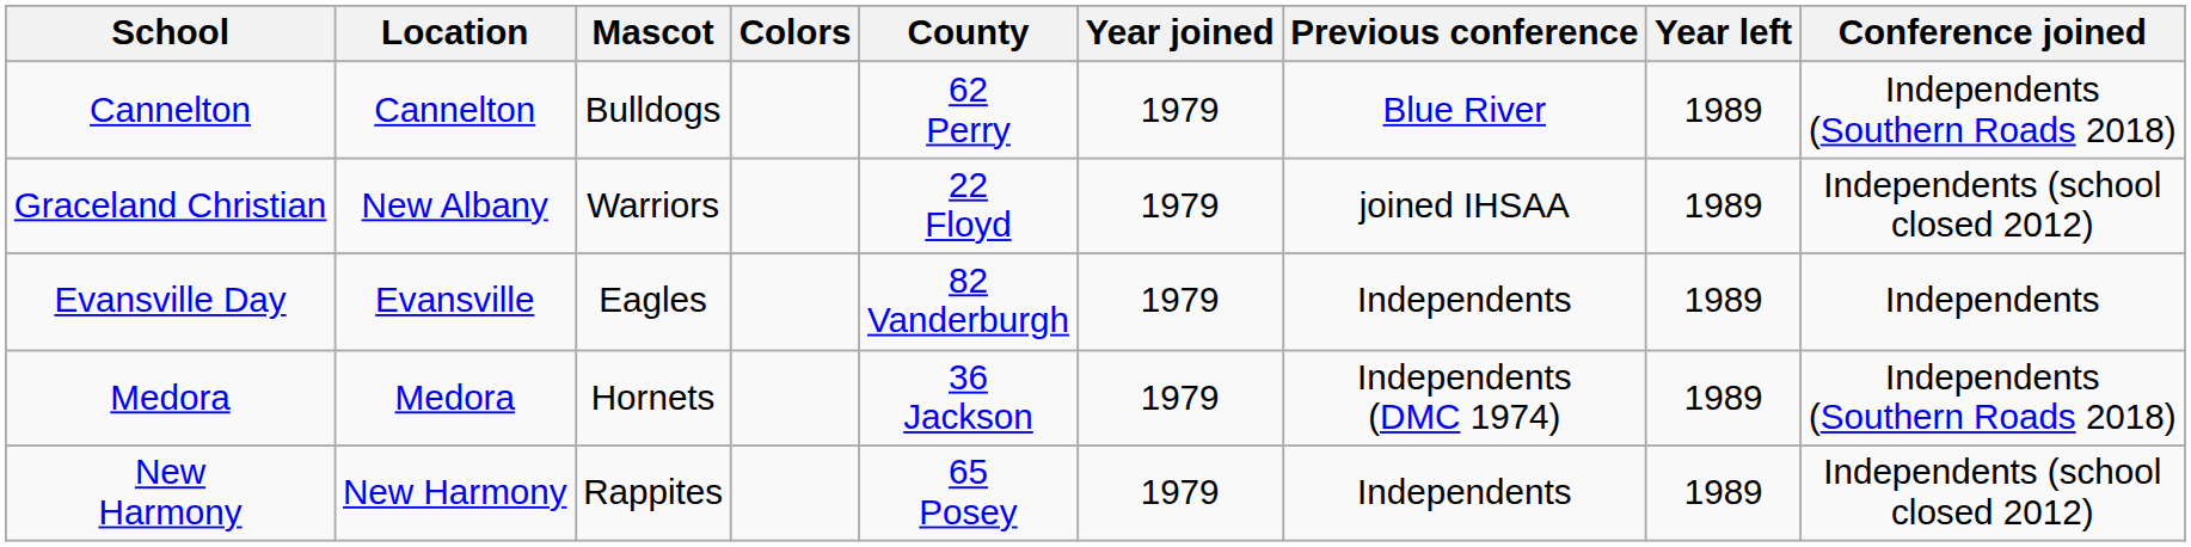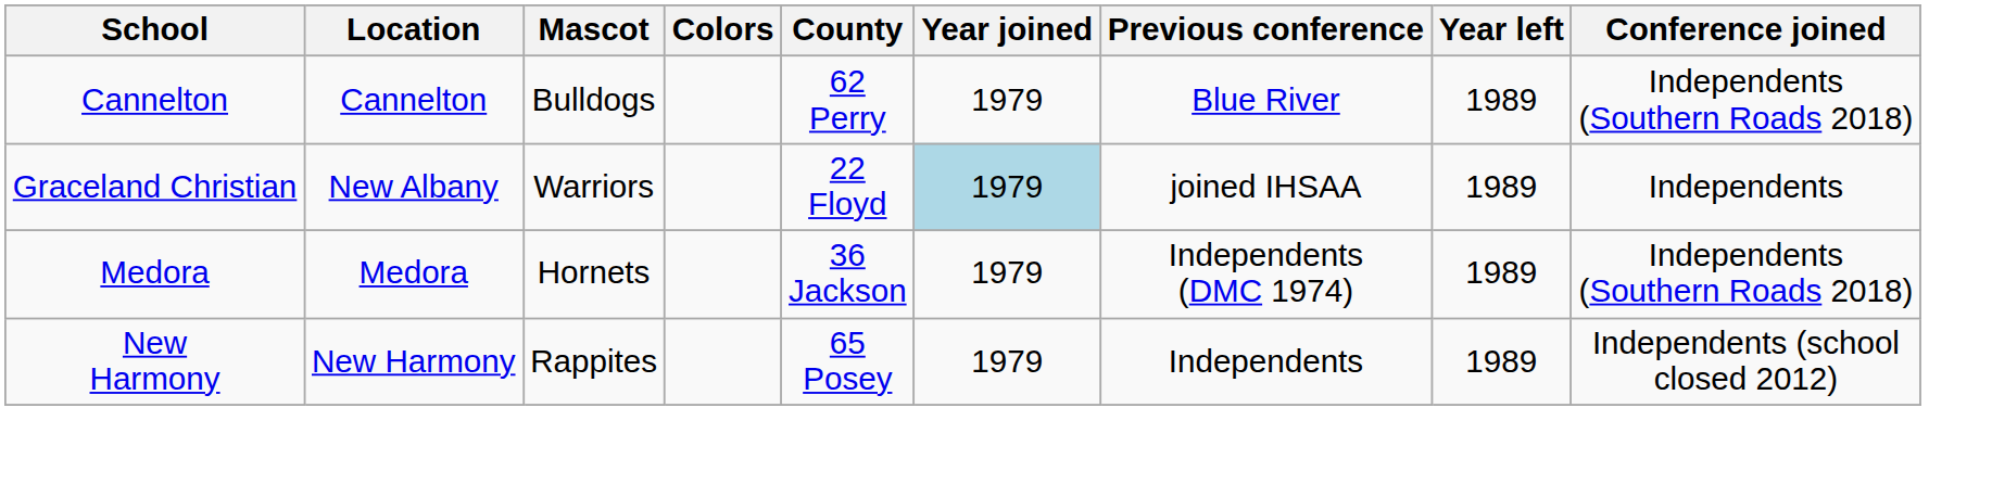 <table class="wikitable" style="text-align:center;">
 <tr>
 <th>School</th>
 <th>Location</th>
 <th>Mascot</th>
 <th>Colors</th>
 <th>County</th>
 <th>Year joined</th>
 <th>Previous conference</th>
 <th>Year left</th>
 <th>Conference joined</th>
 </tr>
 <tr>
 <td><a href='#'>Cannelton</a></td>
 <td><a href='#'>Cannelton</a></td>
 <td>Bulldogs</td>
 <td>  </td>
 <td><a href='#'>62 <br> Perry</a></td>
 <td>1979</td>
 <td><a href='#'>Blue River</a></td>
 <td>1989</td>
 <td>Independents<br>(<a href='#'>Southern Roads</a> 2018)</td>
 </tr>
 <tr>
 <td><a href='#'>Graceland Christian</a></td>
 <td><a href='#'>New Albany</a></td>
 <td>Warriors</td>
 <td> </td>
 <td><a href='#'>22 <br> Floyd</a></td>
-<td>1979</td>
+<td style="background: lightblue;">1979</td>
 <td>joined IHSAA</td>
-<td>1989</td>
-<td>Independents (school<br>closed 2012)</td>
-</tr>
-<tr>
-<td><a href='#'>Evansville Day</a></td>
-<td><a href='#'>Evansville</a></td>
-<td>Eagles</td>
-<td>  </td>
-<td><a href='#'>82 <br> Vanderburgh</a></td>
-<td>1979</td>
-<td>Independents</td>
 <td>1989</td>
 <td>Independents</td>
 </tr>
 <tr>
 <td><a href='#'>Medora</a></td>
 <td><a href='#'>Medora</a></td>
 <td>Hornets</td>
 <td> </td>
 <td><a href='#'>36 <br> Jackson</a></td>
 <td>1979</td>
 <td>Independents<br>(<a href='#'>DMC</a> 1974)</td>
 <td>1989</td>
 <td>Independents<br>(<a href='#'>Southern Roads</a> 2018)</td>
 </tr>
 <tr>
 <td><a href='#'>New <br> Harmony</a></td>
 <td><a href='#'>New Harmony</a></td>
 <td>Rappites</td>
 <td> </td>
 <td><a href='#'>65 <br> Posey</a></td>
 <td>1979</td>
 <td>Independents</td>
 <td>1989</td>
 <td>Independents (school<br>closed 2012)</td>
 </tr>
 </table>
